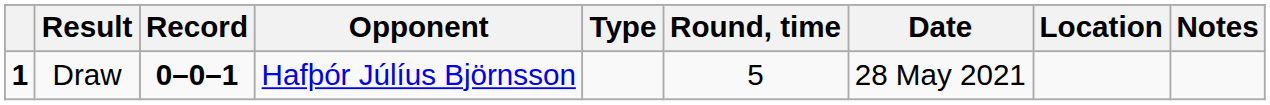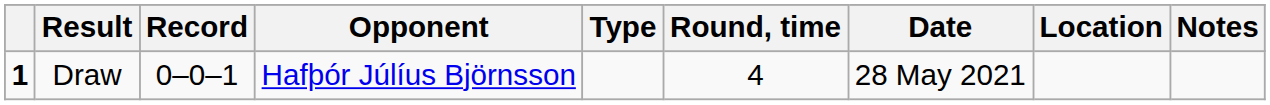 <table class="wikitable" style="text-align:center">
 <tr>
 <th></th>
 <th>Result</th>
 <th>Record</th>
 <th>Opponent</th>
 <th>Type</th>
 <th>Round, time</th>
 <th>Date</th>
 <th>Location</th>
 <th>Notes</th>
 </tr>
 <tr>
 <td><strong>1</strong></td>
 <td>Draw</td>
-<td><strong>0–0–1</strong></td>
+<td>0–0–1</td>
 <td style="text-align:left;"><a href='#'>Hafþór Júlíus Björnsson</a></td>
 <td></td>
-<td>5</td>
+<td>4</td>
 <td>28 May 2021</td>
 <td style="text-align:left;"></td>
 <td></td>
 </tr>
 </table>
